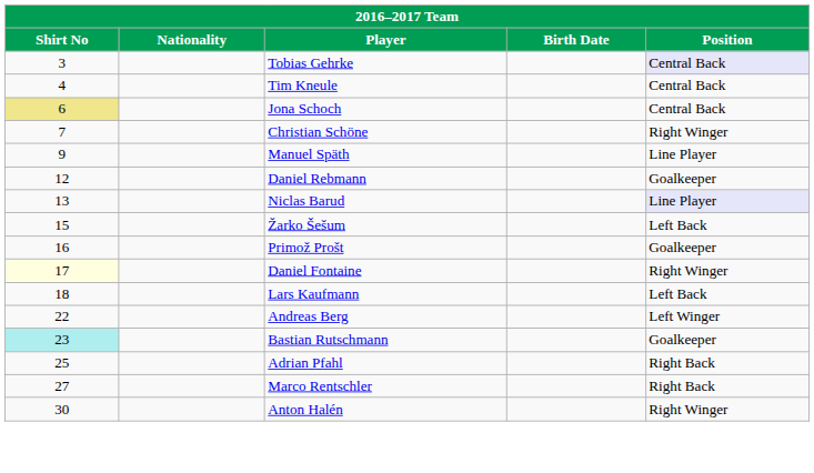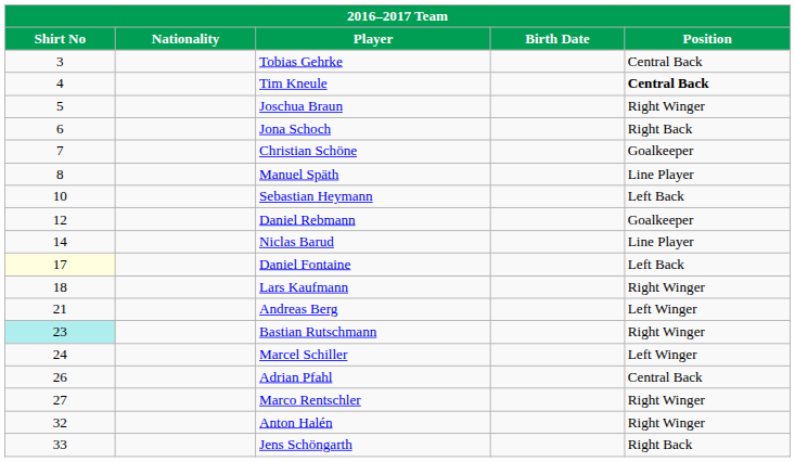 <table class="wikitable collapsible collapsed" style="width:100%;">
 <tr>
 <th colspan=5 style="background-color:#009D54;color:white;text-align:center;">2016–2017 Team</th>
 </tr>
 <tr>
 <th style="color:white; background:#009D54">Shirt No</th>
 <th style="color:white; background:#009D54">Nationality</th>
 <th style="color:white; background:#009D54">Player</th>
 <th style="color:white; background:#009D54">Birth Date</th>
 <th style="color:white; background:#009D54">Position</th>
 </tr>
 <tr>
 <td align=center>3</td>
 <td></td>
 <td><a href='#'>Tobias Gehrke</a></td>
 <td></td>
-<td style="background: lavender;">Central Back</td>
+<td>Central Back</td>
 </tr>
 <tr>
 <td align=center>4</td>
 <td></td>
 <td><a href='#'>Tim Kneule</a></td>
 <td></td>
-<td>Central Back</td>
+<td><strong>Central Back</strong></td>
 </tr>
 <tr>
-<td align=center style="background: khaki;">6</td>
+<td align=center>5</td>
+<td></td>
+<td><a href='#'>Joschua Braun</a></td>
+<td></td>
+<td>Right Winger</td>
+</tr>
+<tr>
+<td align=center>6</td>
 <td></td>
 <td><a href='#'>Jona Schoch</a></td>
 <td></td>
-<td>Central Back</td>
+<td>Right Back</td>
 </tr>
 <tr>
 <td align=center>7</td>
 <td></td>
 <td><a href='#'>Christian Schöne</a></td>
 <td></td>
-<td>Right Winger</td>
+<td>Goalkeeper</td>
 </tr>
 <tr>
-<td align=center>9</td>
+<td align=center>8</td>
 <td></td>
 <td><a href='#'>Manuel Späth</a></td>
 <td></td>
 <td>Line Player</td>
+</tr>
+<tr>
+<td align=center>10</td>
+<td></td>
+<td><a href='#'>Sebastian Heymann</a></td>
+<td></td>
+<td>Left Back</td>
 </tr>
 <tr>
 <td align=center>12</td>
 <td></td>
 <td><a href='#'>Daniel Rebmann</a></td>
 <td></td>
 <td>Goalkeeper</td>
 </tr>
 <tr>
-<td align=center>13</td>
+<td align=center>14</td>
 <td></td>
 <td><a href='#'>Niclas Barud</a></td>
 <td></td>
-<td style="background: lavender;">Line Player</td>
-</tr>
-<tr>
-<td align=center>15</td>
-<td></td>
-<td><a href='#'>Žarko Šešum</a></td>
-<td></td>
-<td>Left Back</td>
-</tr>
-<tr>
-<td align=center>16</td>
-<td></td>
-<td><a href='#'>Primož Prošt</a></td>
-<td></td>
-<td>Goalkeeper</td>
+<td>Line Player</td>
 </tr>
 <tr>
 <td align=center style="background: lightyellow;">17</td>
 <td></td>
 <td><a href='#'>Daniel Fontaine</a></td>
 <td></td>
-<td>Right Winger</td>
+<td>Left Back</td>
 </tr>
 <tr>
 <td align=center>18</td>
 <td></td>
 <td><a href='#'>Lars Kaufmann</a></td>
 <td></td>
-<td>Left Back</td>
+<td>Right Winger</td>
 </tr>
 <tr>
-<td align=center>22</td>
+<td align=center>21</td>
 <td></td>
 <td><a href='#'>Andreas Berg</a></td>
 <td></td>
 <td>Left Winger</td>
 </tr>
 <tr>
 <td align=center style="background: paleturquoise;">23</td>
 <td></td>
 <td><a href='#'>Bastian Rutschmann</a></td>
 <td></td>
-<td>Goalkeeper</td>
+<td>Right Winger</td>
 </tr>
 <tr>
-<td align=center>25</td>
+<td align=center>24</td>
+<td></td>
+<td><a href='#'>Marcel Schiller</a></td>
+<td></td>
+<td>Left Winger</td>
+</tr>
+<tr>
+<td align=center>26</td>
 <td></td>
 <td><a href='#'>Adrian Pfahl</a></td>
 <td></td>
-<td>Right Back</td>
+<td>Central Back</td>
 </tr>
 <tr>
 <td align=center>27</td>
 <td></td>
 <td><a href='#'>Marco Rentschler</a></td>
 <td></td>
-<td>Right Back</td>
+<td>Right Winger</td>
 </tr>
 <tr>
-<td align=center>30</td>
+<td align=center>32</td>
 <td></td>
 <td><a href='#'>Anton Halén</a></td>
 <td></td>
 <td>Right Winger</td>
 </tr>
+<tr>
+<td align=center>33</td>
+<td></td>
+<td><a href='#'>Jens Schöngarth</a></td>
+<td></td>
+<td>Right Back</td>
+</tr>
 </table>
